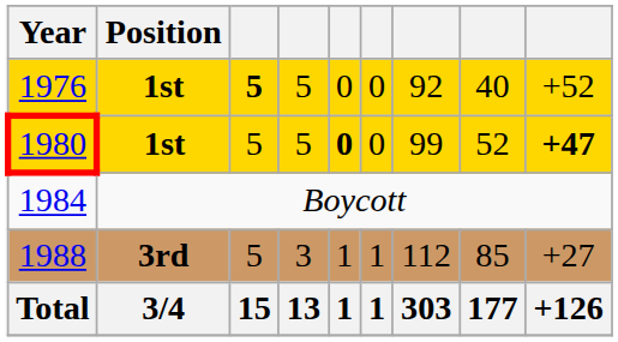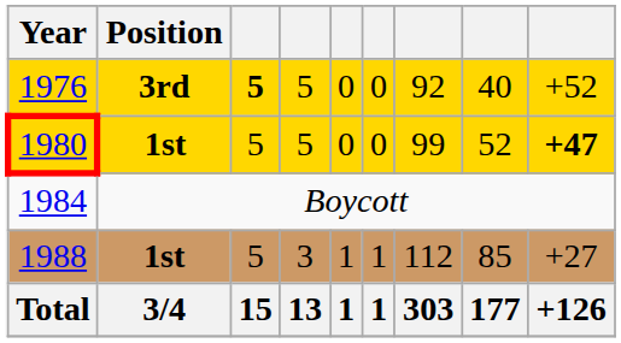 <table class="wikitable" style="text-align: center;">
 <tr>
 <th>Year</th>
 <th>Position</th>
 <th></th>
 <th></th>
 <th></th>
 <th></th>
 <th></th>
 <th></th>
 <th></th>
 </tr>
 <tr style="background:gold;">
 <td> <a href='#'>1976</a></td>
-<td><strong>1st</strong> </td>
+<td><strong>3rd</strong> </td>
 <td><strong>5</strong></td>
 <td>5</td>
 <td>0</td>
 <td>0</td>
 <td>92</td>
 <td>40</td>
 <td>+52</td>
 </tr>
 <tr style="background:gold;">
 <td style="border: 3px solid red"> <a href='#'>1980</a></td>
 <td><strong>1st</strong> </td>
 <td>5</td>
 <td>5</td>
-<td><strong>0</strong></td>
+<td>0</td>
 <td>0</td>
 <td>99</td>
 <td>52</td>
 <td><strong>+47</strong></td>
 </tr>
 <tr>
 <td> <a href='#'>1984</a></td>
 <td colspan="9"><em>Boycott</em></td>
 </tr>
 <tr style="background:#c96;">
 <td> <a href='#'>1988</a></td>
-<td><strong>3rd</strong> </td>
+<td><strong>1st</strong> </td>
 <td>5</td>
 <td>3</td>
 <td>1</td>
 <td>1</td>
 <td>112</td>
 <td>85</td>
 <td>+27</td>
 </tr>
 <tr>
 <th>Total</th>
 <th>3/4</th>
 <th>15</th>
 <th>13</th>
 <th>1</th>
 <th>1</th>
 <th>303</th>
 <th>177</th>
 <th>+126</th>
 </tr>
 <tr>
 </tr>
 </table>
